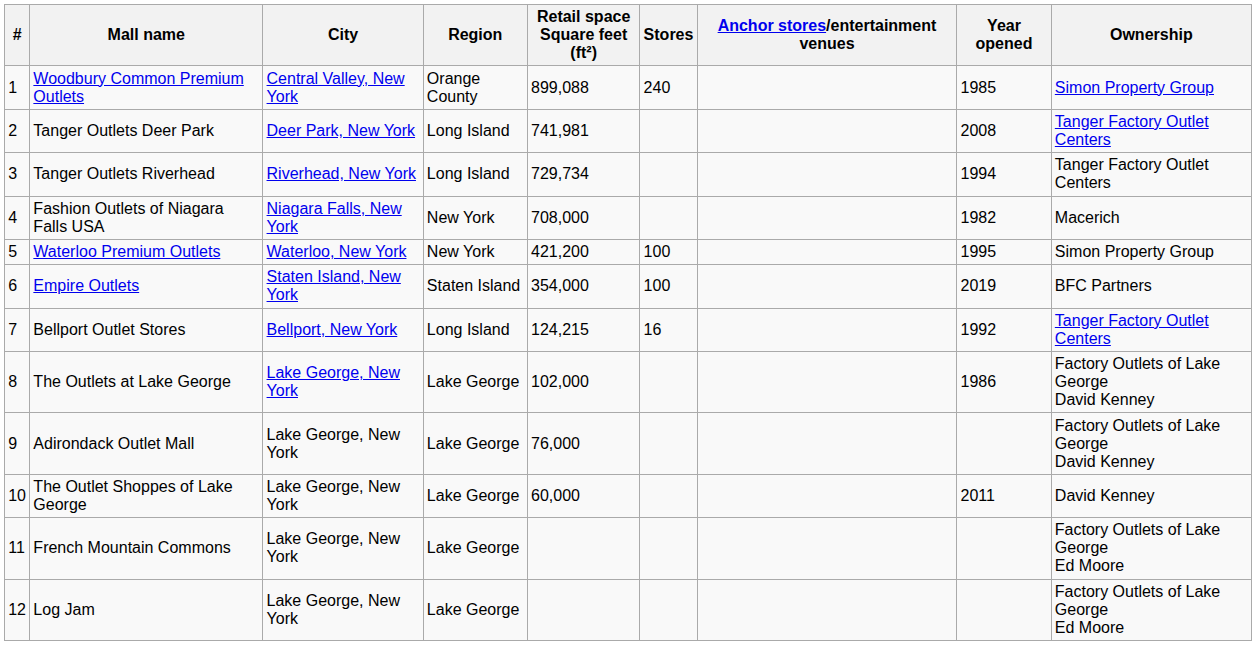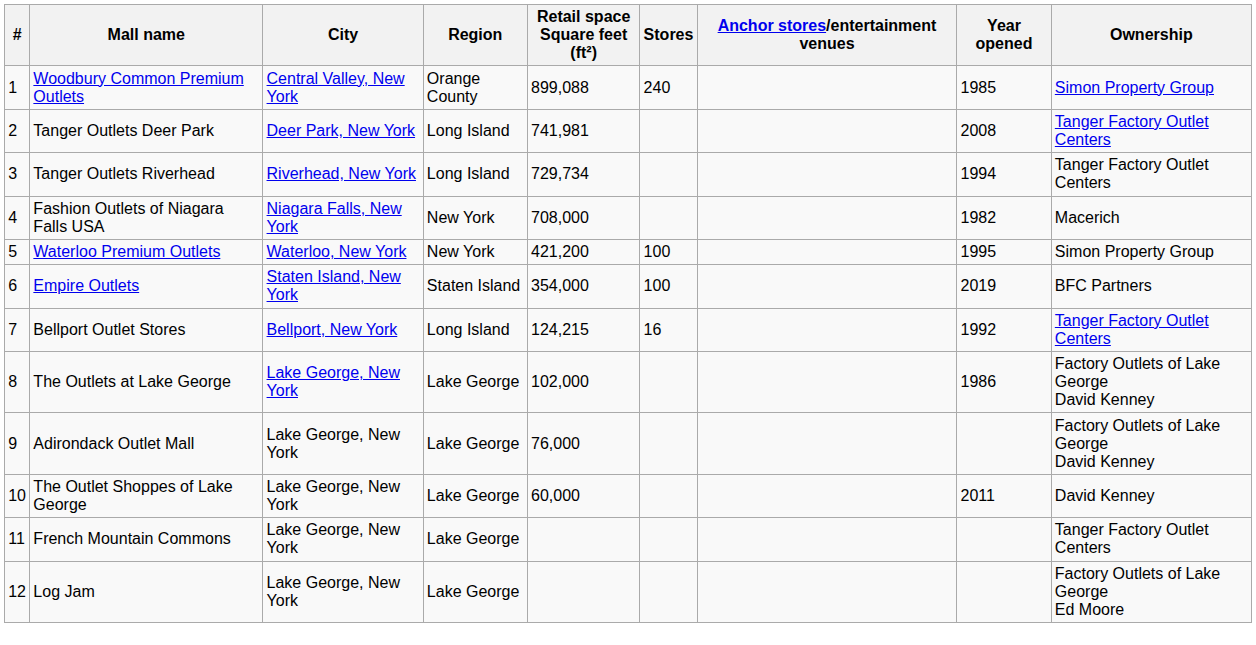 <table class="wikitable sortable">
 <tr>
 <th data-sort-type=number>#</th>
 <th>Mall name</th>
 <th>City</th>
 <th>Region</th>
 <th>Retail space<br>Square feet (ft²)</th>
 <th>Stores</th>
 <th><a href='#'>Anchor stores</a>/entertainment venues</th>
 <th>Year opened</th>
 <th>Ownership</th>
 </tr>
 <tr>
 <td>1</td>
 <td><a href='#'>Woodbury Common Premium Outlets</a></td>
 <td><a href='#'>Central Valley, New York</a></td>
 <td>Orange County</td>
 <td>899,088<br></td>
 <td>240</td>
 <td></td>
 <td>1985</td>
 <td><a href='#'>Simon Property Group</a></td>
 </tr>
 <tr>
 <td>2</td>
 <td>Tanger Outlets Deer Park</td>
 <td><a href='#'>Deer Park, New York</a></td>
 <td>Long Island</td>
 <td>741,981<br></td>
 <td></td>
 <td></td>
 <td>2008</td>
 <td><a href='#'>Tanger Factory Outlet Centers</a></td>
 </tr>
 <tr>
 <td>3</td>
 <td>Tanger Outlets Riverhead</td>
 <td><a href='#'>Riverhead, New York</a></td>
 <td>Long Island</td>
 <td>729,734<br></td>
 <td></td>
 <td></td>
 <td>1994</td>
 <td>Tanger Factory Outlet Centers</td>
 </tr>
 <tr>
 <td>4</td>
 <td>Fashion Outlets of Niagara Falls USA</td>
 <td><a href='#'>Niagara Falls, New York</a></td>
 <td>New York</td>
 <td>708,000<br></td>
 <td></td>
 <td></td>
 <td>1982</td>
 <td>Macerich</td>
 </tr>
 <tr>
 <td>5</td>
 <td><a href='#'>Waterloo Premium Outlets</a></td>
 <td><a href='#'>Waterloo, New York</a></td>
 <td>New York</td>
 <td>421,200<br></td>
 <td>100</td>
 <td></td>
 <td>1995</td>
 <td>Simon Property Group</td>
 </tr>
 <tr>
 <td>6</td>
 <td><a href='#'>Empire Outlets</a></td>
 <td><a href='#'>Staten Island, New York</a></td>
 <td>Staten Island</td>
 <td>354,000<br></td>
 <td>100</td>
 <td></td>
 <td>2019</td>
 <td>BFC Partners</td>
 </tr>
 <tr>
 <td>7</td>
 <td>Bellport Outlet Stores</td>
 <td><a href='#'>Bellport, New York</a></td>
 <td>Long Island</td>
 <td>124,215<br></td>
 <td>16</td>
 <td></td>
 <td>1992</td>
 <td><a href='#'>Tanger Factory Outlet Centers</a></td>
 </tr>
 <tr>
 <td>8</td>
 <td>The Outlets at Lake George</td>
 <td><a href='#'>Lake George, New York</a></td>
 <td>Lake George</td>
 <td>102,000<br></td>
 <td></td>
 <td></td>
 <td>1986</td>
 <td>Factory Outlets of Lake George<br>David Kenney</td>
 </tr>
 <tr>
 <td>9</td>
 <td>Adirondack Outlet Mall</td>
 <td>Lake George, New York</td>
 <td>Lake George</td>
 <td>76,000<br></td>
 <td></td>
 <td></td>
 <td></td>
 <td>Factory Outlets of Lake George<br>David Kenney</td>
 </tr>
 <tr>
 <td>10</td>
 <td>The Outlet Shoppes of Lake George</td>
 <td>Lake George, New York</td>
 <td>Lake George</td>
 <td>60,000<br></td>
 <td></td>
 <td></td>
 <td>2011</td>
 <td>David Kenney</td>
 </tr>
 <tr>
 <td>11</td>
 <td>French Mountain Commons</td>
 <td>Lake George, New York</td>
 <td>Lake George</td>
 <td><br></td>
 <td></td>
 <td></td>
 <td></td>
-<td>Factory Outlets of Lake George<br>Ed Moore</td>
+<td>Tanger Factory Outlet Centers</td>
 </tr>
 <tr>
 <td>12</td>
 <td>Log Jam</td>
 <td>Lake George, New York</td>
 <td>Lake George</td>
 <td><br></td>
 <td></td>
 <td></td>
 <td></td>
 <td>Factory Outlets of Lake George<br>Ed Moore</td>
 </tr>
 <tr>
 </tr>
 </table>
